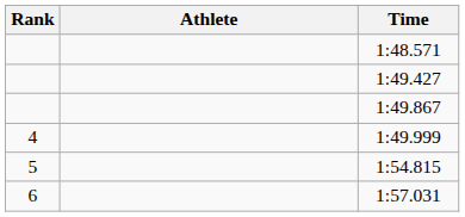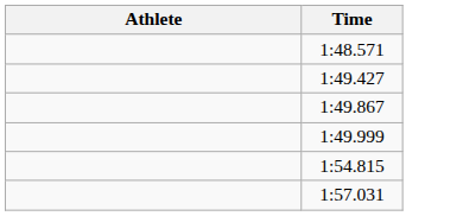 <table class=wikitable style="text-align:center">
 <tr>
-<th width=40>Rank</th>
 <th width=250>Athlete</th>
 <th width=80>Time</th>
 </tr>
 <tr>
-<td></td>
 <td align=left></td>
 <td>1:48.571</td>
 </tr>
 <tr>
-<td></td>
 <td align=left></td>
 <td>1:49.427</td>
 </tr>
 <tr>
-<td></td>
 <td align=left></td>
 <td>1:49.867</td>
 </tr>
 <tr>
-<td>4</td>
 <td align=left></td>
 <td>1:49.999</td>
 </tr>
 <tr>
-<td>5</td>
 <td align=left></td>
 <td>1:54.815</td>
 </tr>
 <tr>
-<td>6</td>
 <td align=left></td>
 <td>1:57.031</td>
 </tr>
 </table>
